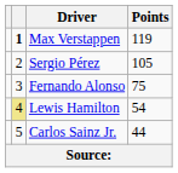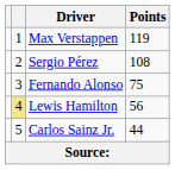 <table class="wikitable" style="font-size: 85%;">
 <tr>
 <th scope="col"></th>
 <th scope="col"></th>
 <th scope="col">Driver</th>
 <th scope="col">Points</th>
 </tr>
 <tr>
 <td align="left"></td>
-<td align="center"><strong>1</strong></td>
+<td align="center">1</td>
 <td> <a href='#'>Max Verstappen</a></td>
 <td align="left">119</td>
 </tr>
 <tr>
 <td align="left"></td>
 <td align="center">2</td>
 <td> <a href='#'>Sergio Pérez</a></td>
-<td align="left">105</td>
+<td align="left">108</td>
 </tr>
 <tr>
 <td align="left"></td>
 <td align="center">3</td>
 <td> <a href='#'>Fernando Alonso</a></td>
 <td align="left">75</td>
 </tr>
 <tr>
 <td align="left"></td>
 <td align="center" style="background: khaki;">4</td>
 <td> <a href='#'>Lewis Hamilton</a></td>
-<td align="left">54</td>
+<td align="left">56</td>
 </tr>
 <tr>
 <td align="left"></td>
 <td align="center">5</td>
 <td> <a href='#'>Carlos Sainz Jr.</a></td>
 <td align="left">44</td>
 </tr>
 <tr>
 <th colspan=4>Source:</th>
 </tr>
 </table>
